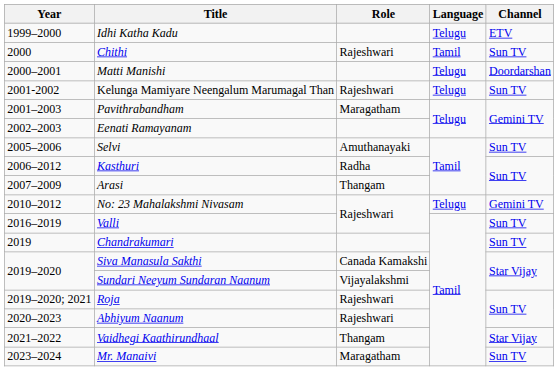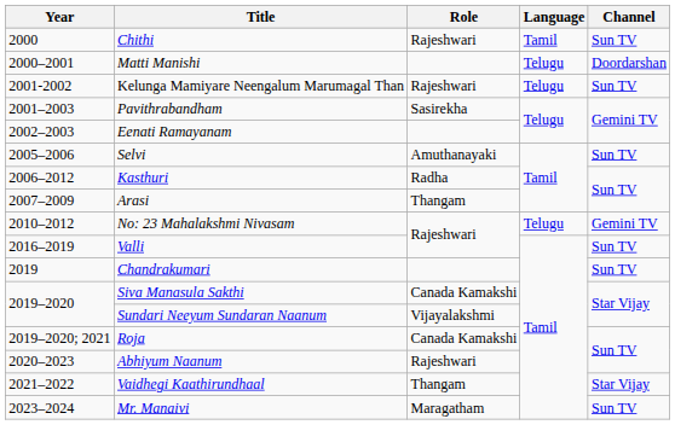 <table class="wikitable">
 <tr style="background:#ccc; text-align:center;">
 <th>Year</th>
 <th>Title</th>
 <th>Role</th>
 <th>Language</th>
 <th>Channel</th>
-</tr>
-<tr>
-<td>1999–2000</td>
-<td><em>Idhi Katha Kadu</em></td>
-<td></td>
-<td><a href='#'>Telugu</a></td>
-<td><a href='#'>ETV</a></td>
 </tr>
 <tr>
 <td>2000</td>
 <td><a href='#'><em>Chithi</em></a></td>
 <td>Rajeshwari</td>
 <td><a href='#'>Tamil</a></td>
 <td><a href='#'>Sun TV</a></td>
 </tr>
 <tr>
 <td>2000–2001</td>
 <td><em>Matti Manishi</em></td>
 <td></td>
 <td><a href='#'>Telugu</a></td>
 <td><a href='#'>Doordarshan</a></td>
 </tr>
 <tr>
 <td>2001-2002</td>
 <td>Kelunga Mamiyare Neengalum Marumagal Than</td>
 <td>Rajeshwari</td>
 <td><a href='#'>Telugu</a></td>
 <td><a href='#'>Sun TV</a></td>
 </tr>
 <tr>
 <td>2001–2003</td>
 <td><em>Pavithrabandham</em></td>
-<td>Maragatham</td>
+<td>Sasirekha</td>
 <td rowspan=2><a href='#'>Telugu</a></td>
 <td rowspan=2><a href='#'>Gemini TV</a></td>
 </tr>
 <tr>
 <td>2002–2003</td>
 <td><em>Eenati Ramayanam</em></td>
 <td></td>
 </tr>
 <tr>
 <td>2005–2006</td>
 <td><em>Selvi</em></td>
 <td>Amuthanayaki</td>
 <td rowspan=3><a href='#'>Tamil</a></td>
 <td><a href='#'>Sun TV</a></td>
 </tr>
 <tr>
 <td>2006–2012</td>
 <td><a href='#'><em>Kasthuri</em></a></td>
 <td>Radha</td>
 <td rowspan=2><a href='#'>Sun TV</a></td>
 </tr>
 <tr>
 <td>2007–2009</td>
 <td><em>Arasi</em></td>
 <td>Thangam</td>
 </tr>
 <tr>
 <td>2010–2012</td>
 <td><em>No: 23 Mahalakshmi Nivasam</em></td>
 <td rowspan="2">Rajeshwari</td>
 <td><a href='#'>Telugu</a></td>
 <td><a href='#'>Gemini TV</a></td>
 </tr>
 <tr>
 <td>2016–2019</td>
 <td><a href='#'><em>Valli</em></a></td>
 <td rowspan=8><a href='#'>Tamil</a></td>
 <td><a href='#'>Sun TV</a></td>
 </tr>
 <tr>
 <td>2019</td>
 <td><em><a href='#'>Chandrakumari</a></em></td>
 <td></td>
 <td><a href='#'>Sun TV</a></td>
 </tr>
 <tr>
 <td rowspan=2>2019–2020</td>
 <td><a href='#'><em>Siva Manasula Sakthi</em></a></td>
 <td>Canada Kamakshi</td>
 <td rowspan=2><a href='#'>Star Vijay</a></td>
 </tr>
 <tr>
 <td><a href='#'><em>Sundari Neeyum Sundaran Naanum</em></a></td>
 <td>Vijayalakshmi</td>
 </tr>
 <tr>
 <td>2019–2020; 2021</td>
 <td><a href='#'><em>Roja</em></a></td>
-<td>Rajeshwari</td>
+<td>Canada Kamakshi</td>
 <td rowspan=2><a href='#'>Sun TV</a></td>
 </tr>
 <tr>
 <td>2020–2023</td>
 <td><a href='#'><em>Abhiyum Naanum</em></a></td>
 <td>Rajeshwari</td>
 </tr>
 <tr>
 <td>2021–2022</td>
 <td><em><a href='#'>Vaidhegi Kaathirundhaal</a></em></td>
 <td>Thangam</td>
 <td><a href='#'>Star Vijay</a></td>
 </tr>
 <tr>
 <td>2023–2024</td>
 <td><em><a href='#'>Mr. Manaivi</a></em></td>
 <td>Maragatham</td>
 <td><a href='#'>Sun TV</a></td>
 </tr>
 </table>
